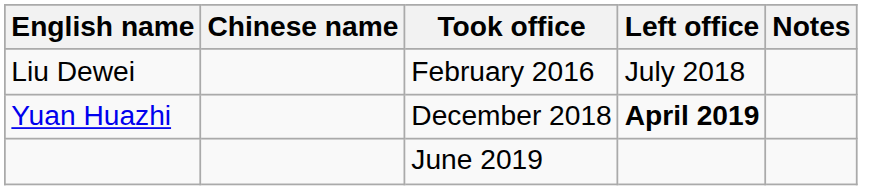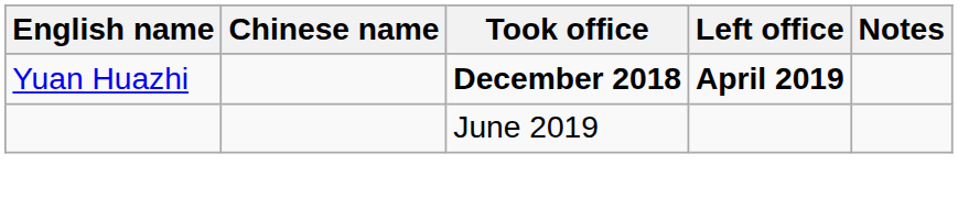 <table class="wikitable">
 <tr>
 <th>English name</th>
 <th>Chinese name</th>
 <th>Took office</th>
 <th>Left office</th>
 <th>Notes</th>
 </tr>
 <tr>
-<td>Liu Dewei</td>
-<td></td>
-<td>February 2016</td>
-<td>July 2018</td>
-<td></td>
-</tr>
-<tr>
 <td><a href='#'>Yuan Huazhi</a></td>
 <td></td>
-<td>December 2018</td>
+<td><strong>December 2018</strong></td>
 <td><strong>April 2019</strong></td>
 <td></td>
 </tr>
 <tr>
 <td></td>
 <td></td>
 <td>June 2019</td>
 <td></td>
 <td></td>
 </tr>
 </table>
